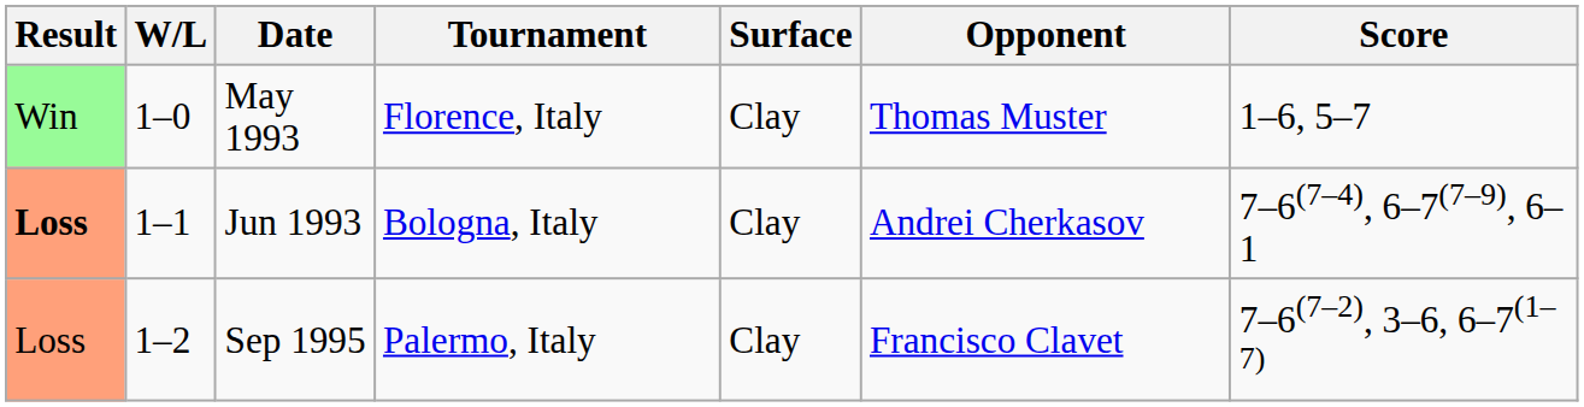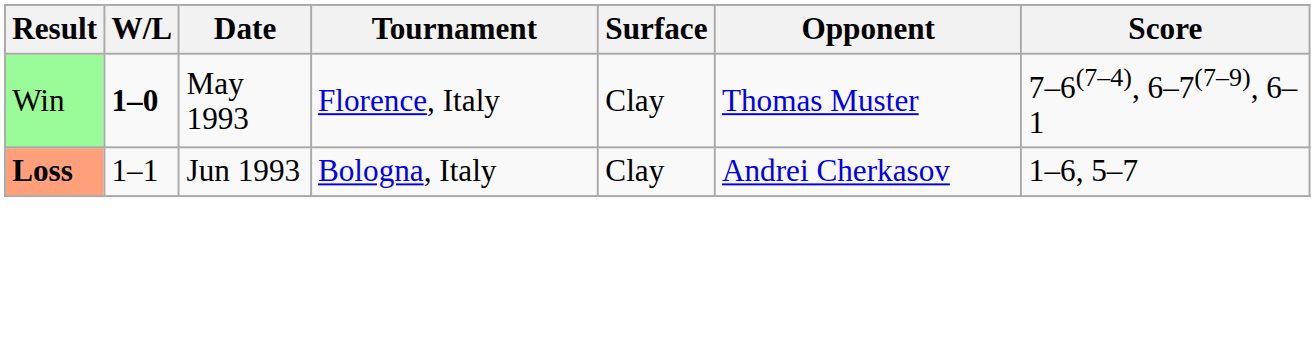 <table class="sortable wikitable">
 <tr>
 <th style="width:40px">Result</th>
 <th style="width:30px" class="unsortable">W/L</th>
 <th style="width:60px">Date</th>
 <th style="width:140px">Tournament</th>
 <th style="width:50px">Surface</th>
 <th style="width:150px">Opponent</th>
 <th style="width:140px" class="unsortable">Score</th>
 </tr>
 <tr>
 <td style="background:#98fb98;">Win</td>
-<td>1–0</td>
+<td><strong>1–0</strong></td>
 <td>May 1993</td>
 <td><a href='#'>Florence</a>, Italy</td>
 <td>Clay</td>
 <td> <a href='#'>Thomas Muster</a></td>
-<td>1–6, 5–7</td>
+<td>7–6<sup>(7–4)</sup>, 6–7<sup>(7–9)</sup>, 6–1</td>
 </tr>
 <tr>
 <td style="background:#ffa07a;"><strong>Loss</strong></td>
 <td>1–1</td>
 <td>Jun 1993</td>
 <td><a href='#'>Bologna</a>, Italy</td>
 <td>Clay</td>
 <td> <a href='#'>Andrei Cherkasov</a></td>
-<td>7–6<sup>(7–4)</sup>, 6–7<sup>(7–9)</sup>, 6–1</td>
-</tr>
-<tr>
-<td style="background:#ffa07a;">Loss</td>
-<td>1–2</td>
-<td>Sep 1995</td>
-<td><a href='#'>Palermo</a>, Italy</td>
-<td>Clay</td>
-<td> <a href='#'>Francisco Clavet</a></td>
-<td>7–6<sup>(7–2)</sup>, 3–6, 6–7<sup>(1–7)</sup></td>
+<td>1–6, 5–7</td>
 </tr>
 </table>
